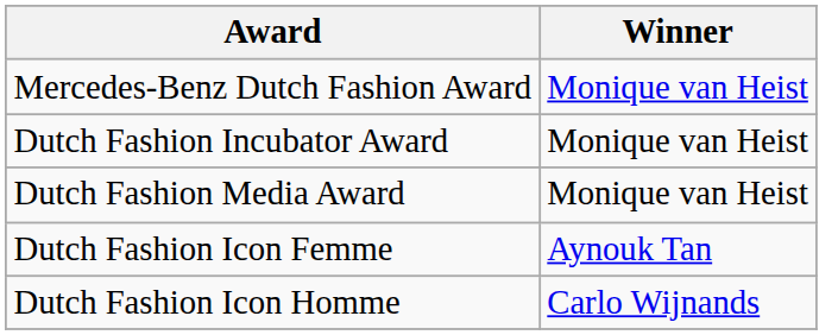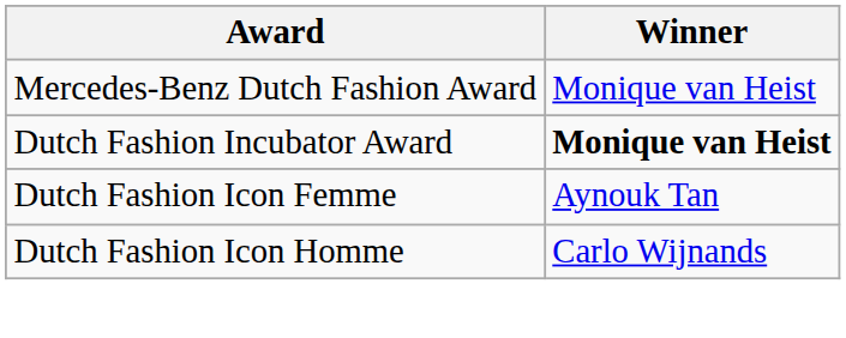 <table class="wikitable">
 <tr>
 <th>Award</th>
 <th>Winner</th>
 </tr>
 <tr>
 <td>Mercedes-Benz Dutch Fashion Award</td>
 <td><a href='#'>Monique van Heist</a></td>
 </tr>
 <tr>
 <td>Dutch Fashion Incubator Award</td>
-<td>Monique van Heist</td>
-</tr>
-<tr>
-<td>Dutch Fashion Media Award</td>
-<td>Monique van Heist</td>
+<td><strong>Monique van Heist</strong></td>
 </tr>
 <tr>
 <td>Dutch Fashion Icon Femme</td>
 <td><a href='#'>Aynouk Tan</a></td>
 </tr>
 <tr>
 <td>Dutch Fashion Icon Homme</td>
 <td><a href='#'>Carlo Wijnands</a></td>
 </tr>
 </table>
